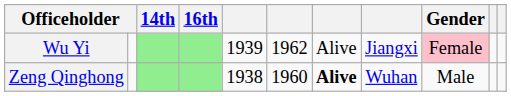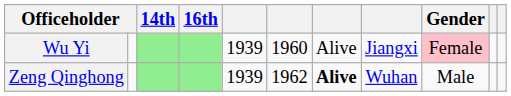 <table class="wikitable sortable" style=text-align:center>
 <tr>
 <th scope=col colspan="2">Officeholder</th>
 <th scope=col><a href='#'>14th</a></th>
 <th scope=col><a href='#'>16th</a></th>
 <th scope=col></th>
 <th scope=col></th>
 <th scope=col></th>
 <th scope=col></th>
 <th scope=col>Gender</th>
 <th scope=col></th>
 <th scope=col class="unsortable"></th>
 </tr>
 <tr>
 <th align="center" scope="row" style="font-weight:normal;"><a href='#'>Wu Yi</a></th>
 <td></td>
 <td bgcolor = LightGreen></td>
 <td bgcolor = LightGreen></td>
 <td>1939</td>
-<td>1962</td>
+<td>1960</td>
 <td>Alive</td>
 <td><a href='#'>Jiangxi</a></td>
 <td style="background: Pink">Female</td>
 <td></td>
 <td></td>
 </tr>
 <tr>
 <th align="center" scope="row" style="font-weight:normal;"><a href='#'>Zeng Qinghong</a></th>
 <td></td>
 <td bgcolor = LightGreen></td>
 <td bgcolor = LightGreen></td>
-<td>1938</td>
-<td>1960</td>
+<td>1939</td>
+<td>1962</td>
 <td><strong>Alive</strong></td>
 <td><a href='#'>Wuhan</a></td>
 <td>Male</td>
 <td></td>
 <td></td>
 </tr>
 </table>
